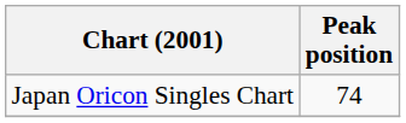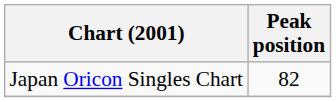 <table class="wikitable sortable" border="1">
 <tr>
 <th scope="col">Chart (2001)</th>
 <th scope="col">Peak<br>position</th>
 </tr>
 <tr>
 <td>Japan <a href='#'>Oricon</a> Singles Chart</td>
-<td align="center">74</td>
+<td align="center">82</td>
 </tr>
 <tr>
 </tr>
 </table>
